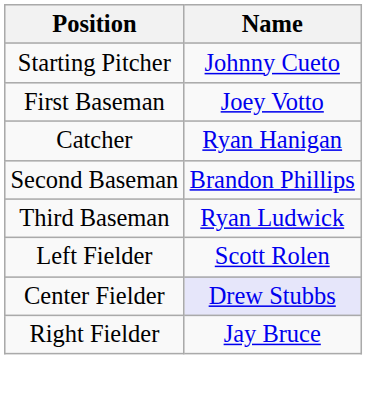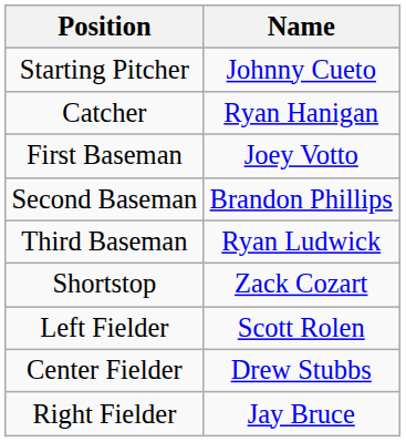 <table class="wikitable" style="text-align:left">
 <tr>
 <th>Position</th>
 <th>Name</th>
 </tr>
 <tr style="text-align: center;">
 <td>Starting Pitcher</td>
 <td style="text-align: center;"><a href='#'>Johnny Cueto</a></td>
 </tr>
 <tr style="text-align: center;">
+<td>Catcher</td>
+<td style="text-align: center;"><a href='#'>Ryan Hanigan</a></td>
+</tr>
+<tr style="text-align: center;">
 <td>First Baseman</td>
 <td style="text-align: center;"><a href='#'>Joey Votto</a></td>
-</tr>
-<tr style="text-align: center;">
-<td>Catcher</td>
-<td style="text-align: center;"><a href='#'>Ryan Hanigan</a></td>
 </tr>
 <tr style="text-align: center;">
 <td>Second Baseman</td>
 <td style="text-align: center;"><a href='#'>Brandon Phillips</a></td>
 </tr>
 <tr style="text-align: center;">
 <td>Third Baseman</td>
 <td style="text-align: center;"><a href='#'>Ryan Ludwick</a></td>
 </tr>
 <tr style="text-align: center;">
+<td>Shortstop</td>
+<td style="text-align: center;"><a href='#'>Zack Cozart</a></td>
+</tr>
+<tr style="text-align: center;">
 <td>Left Fielder</td>
 <td style="text-align: center;"><a href='#'>Scott Rolen</a></td>
 </tr>
 <tr style="text-align: center;">
 <td>Center Fielder</td>
-<td style="background: lavender; text-align: center;"><a href='#'>Drew Stubbs</a></td>
+<td style="text-align: center;"><a href='#'>Drew Stubbs</a></td>
 </tr>
 <tr style="text-align: center;">
 <td>Right Fielder</td>
 <td style="text-align: center;"><a href='#'>Jay Bruce</a></td>
 </tr>
 </table>
